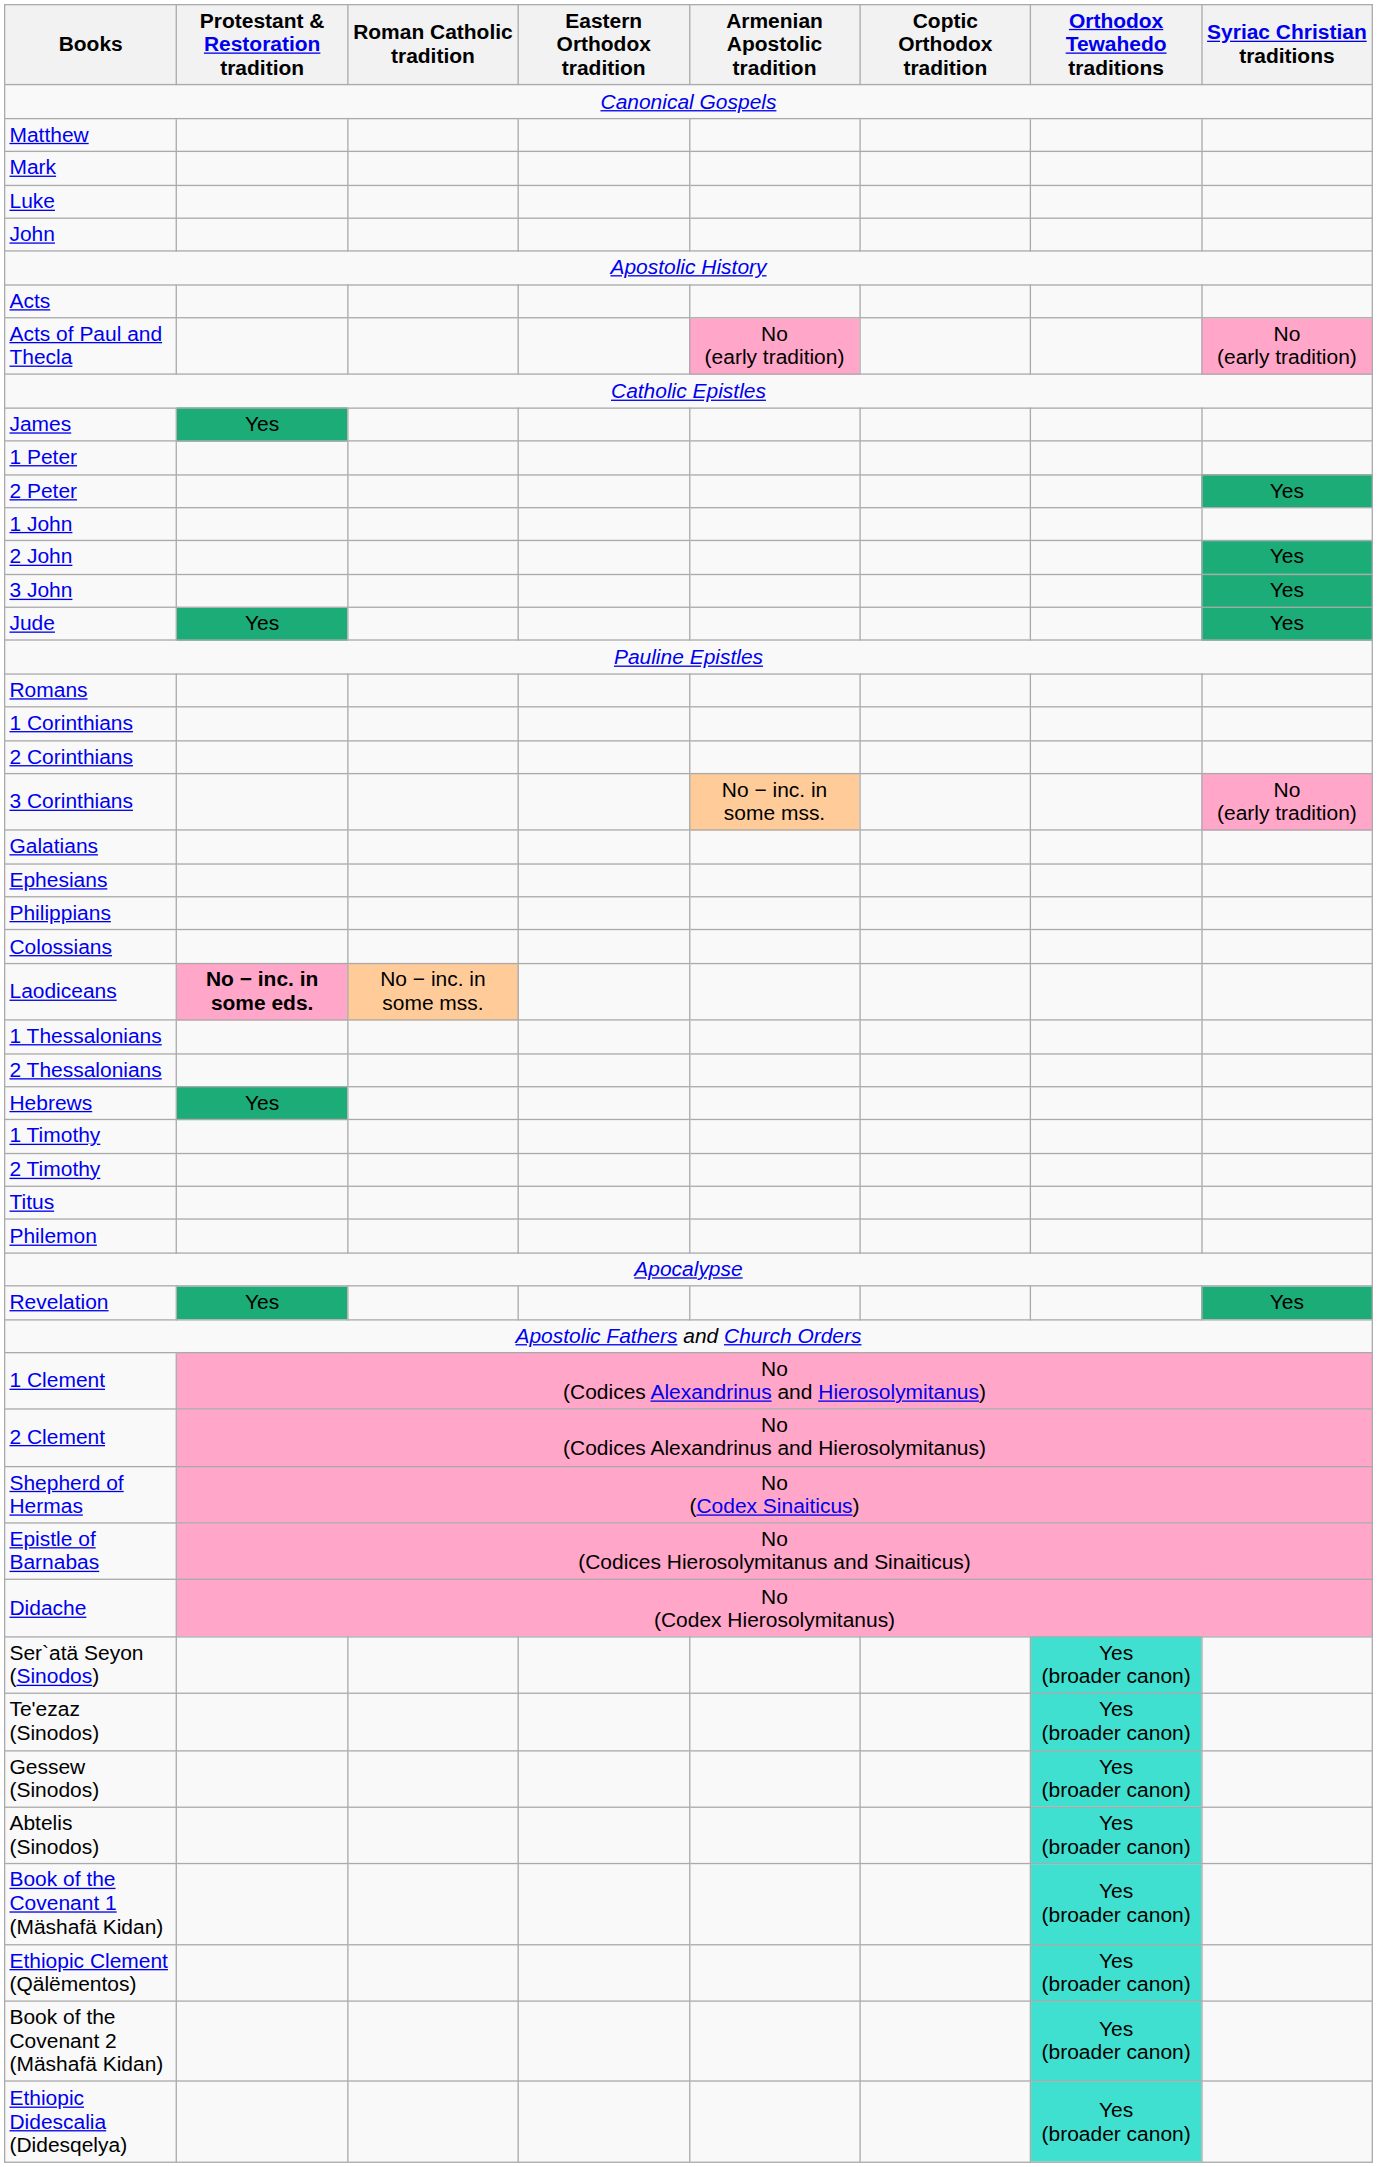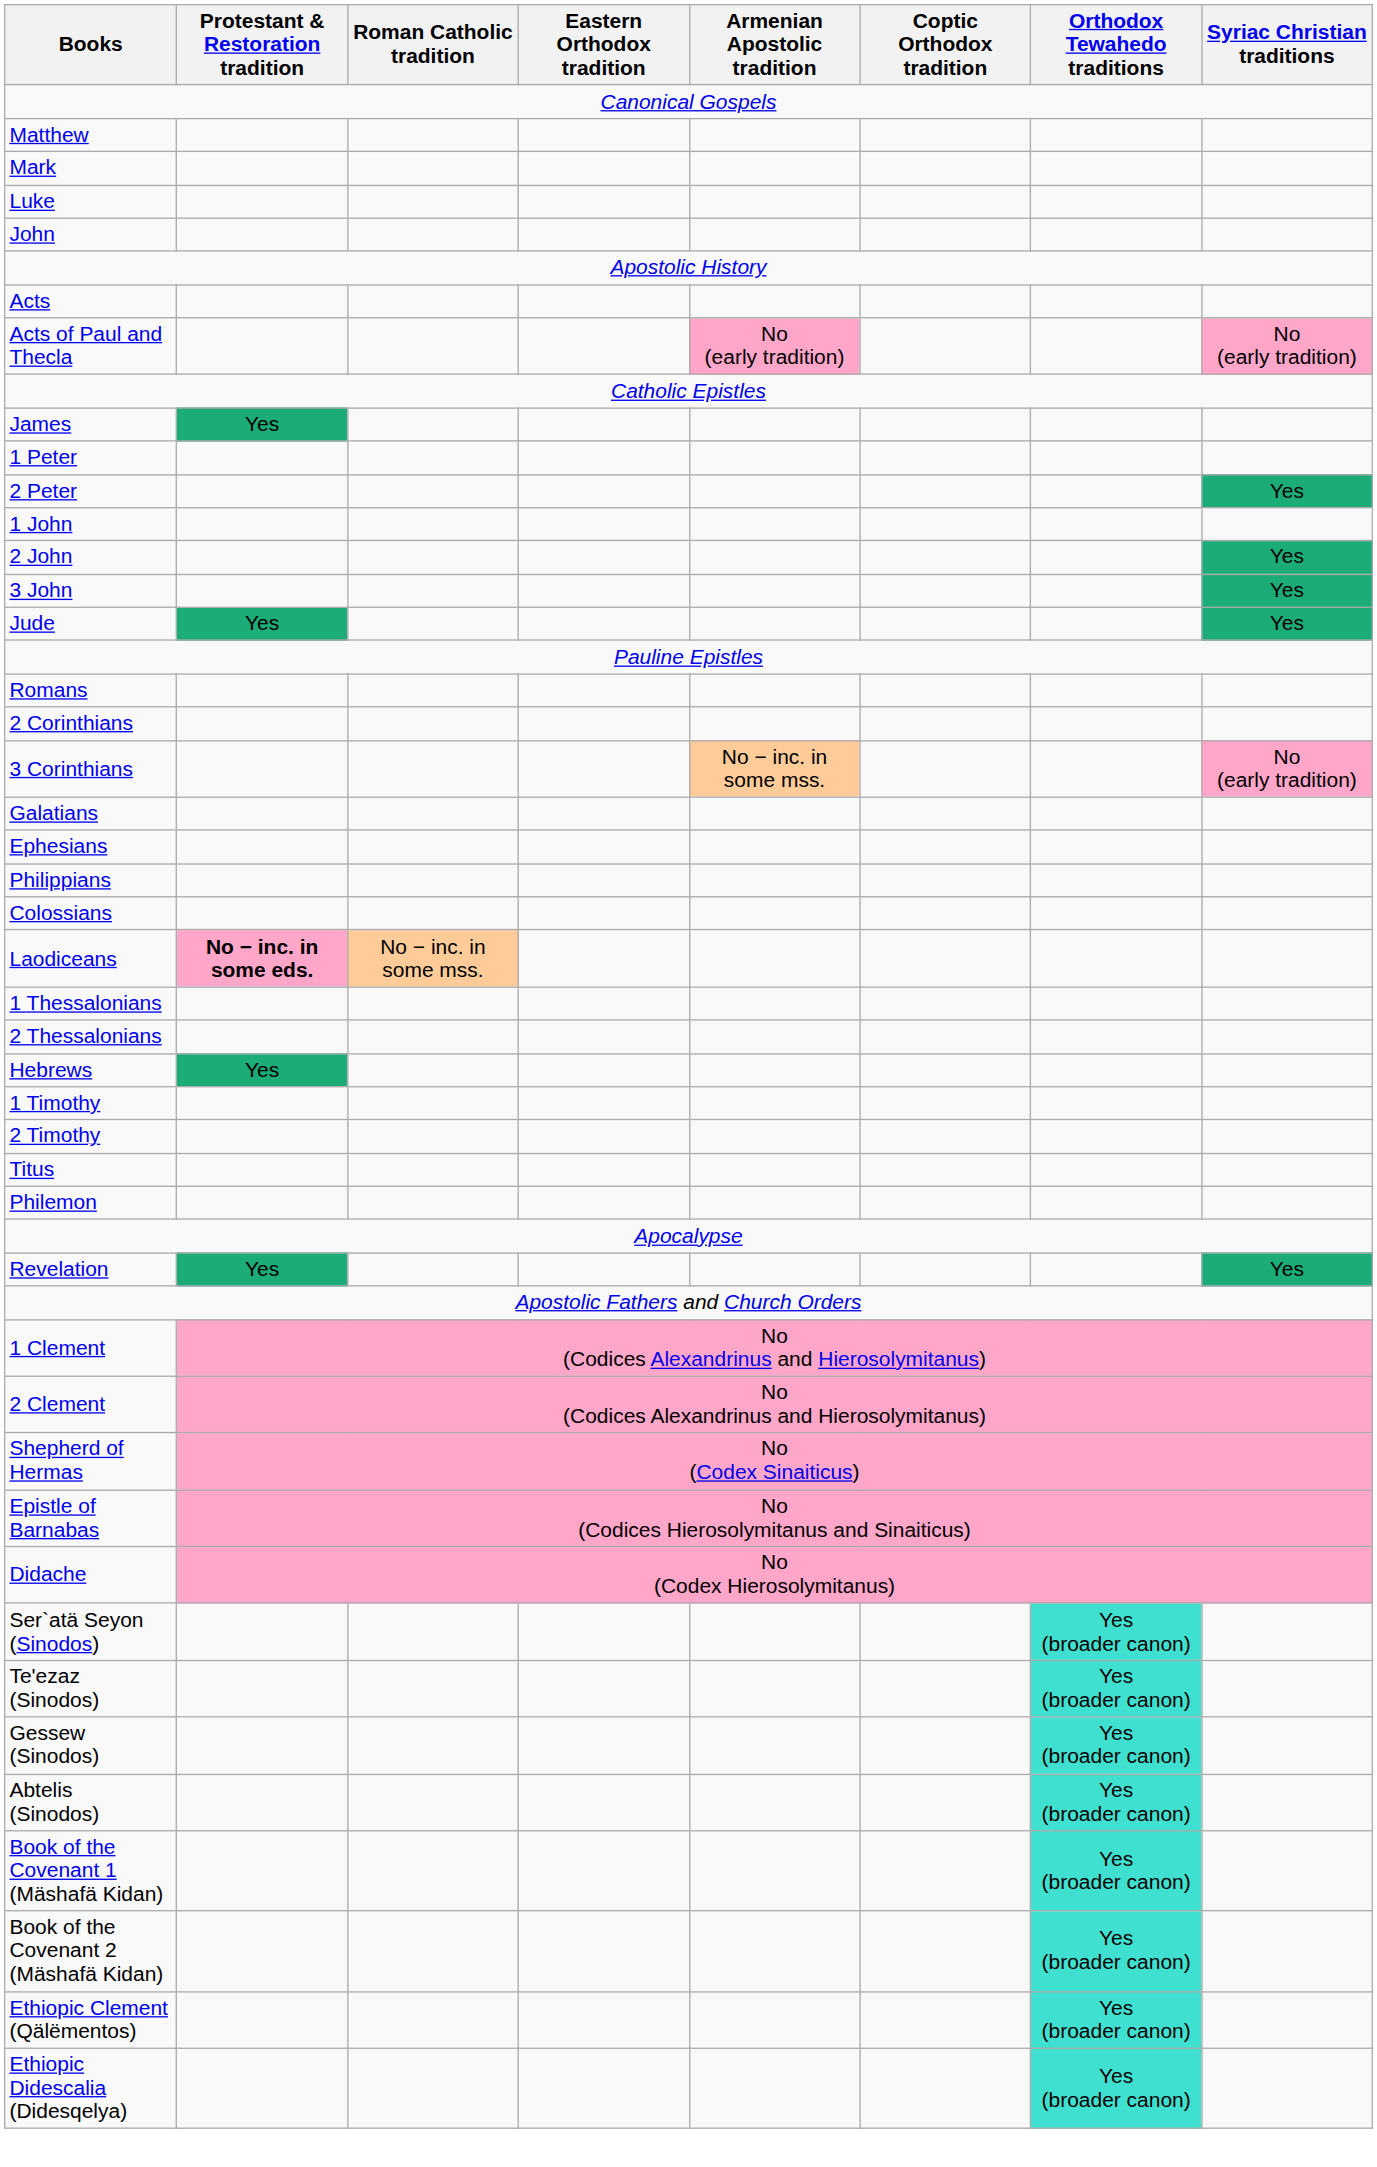 <table class="wikitable sortable sticky-header sort-under">
 <tr>
 <th style="width:124px;">Books</th>
 <th style="width:123px; text-align:center;">Protestant & <a href='#'>Restoration</a> tradition</th>
 <th style="width:123px;">Roman Catholic tradition</th>
 <th style="width:123px;">Eastern Orthodox tradition</th>
 <th style="width:123px;">Armenian Apostolic tradition<br></th>
 <th style="width:123px;">Coptic Orthodox tradition</th>
 <th style="width:123px;"><a href='#'>Orthodox Tewahedo</a> traditions</th>
 <th style="width:123px;"><a href='#'>Syriac Christian</a> traditions</th>
 </tr>
 <tr>
 <td colspan="8" style="text-align:center;"><em><a href='#'>Canonical Gospels</a></em></td>
 </tr>
 <tr>
 <td><a href='#'>Matthew</a></td>
 <td></td>
 <td></td>
 <td></td>
 <td></td>
 <td></td>
 <td></td>
 <td></td>
 </tr>
 <tr>
 <td><a href='#'>Mark</a></td>
 <td></td>
 <td></td>
 <td></td>
 <td></td>
 <td></td>
 <td></td>
 <td></td>
 </tr>
 <tr>
 <td><a href='#'>Luke</a></td>
 <td></td>
 <td></td>
 <td></td>
 <td></td>
 <td></td>
 <td></td>
 <td></td>
 </tr>
 <tr>
 <td><a href='#'>John</a></td>
 <td></td>
 <td></td>
 <td></td>
 <td></td>
 <td></td>
 <td></td>
 <td></td>
 </tr>
 <tr>
 <td colspan="8" style="text-align:center;"><em><a href='#'>Apostolic History</a></em></td>
 </tr>
 <tr>
 <td><a href='#'>Acts</a></td>
 <td></td>
 <td></td>
 <td></td>
 <td></td>
 <td></td>
 <td></td>
 <td></td>
 </tr>
 <tr>
 <td><a href='#'>Acts of Paul and Thecla</a><br></td>
 <td></td>
 <td></td>
 <td></td>
 <td style="background:#FFA6C9; text-align:center;">No<br>(early tradition)</td>
 <td></td>
 <td></td>
 <td style="background:#FFA6C9; text-align:center;">No<br>(early tradition)</td>
 </tr>
 <tr>
 <td colspan="8" style="text-align:center;"><em><a href='#'>Catholic Epistles</a></em></td>
 </tr>
 <tr>
 <td><a href='#'>James</a></td>
 <td style="background:#1CAC78; text-align:center;">Yes</td>
 <td></td>
 <td></td>
 <td></td>
 <td></td>
 <td></td>
 <td></td>
 </tr>
 <tr>
 <td><a href='#'>1 Peter</a></td>
 <td></td>
 <td></td>
 <td></td>
 <td></td>
 <td></td>
 <td></td>
 <td></td>
 </tr>
 <tr>
 <td><a href='#'>2 Peter</a></td>
 <td></td>
 <td></td>
 <td></td>
 <td></td>
 <td></td>
 <td></td>
 <td style="background:#1CAC78; text-align:center;">Yes</td>
 </tr>
 <tr>
 <td><a href='#'>1 John</a></td>
 <td></td>
 <td></td>
 <td></td>
 <td></td>
 <td></td>
 <td></td>
 <td></td>
 </tr>
 <tr>
 <td><a href='#'>2 John</a></td>
 <td></td>
 <td></td>
 <td></td>
 <td></td>
 <td></td>
 <td></td>
 <td style="background:#1CAC78; text-align:center;">Yes</td>
 </tr>
 <tr>
 <td><a href='#'>3 John</a></td>
 <td></td>
 <td></td>
 <td></td>
 <td></td>
 <td></td>
 <td></td>
 <td style="background:#1CAC78; text-align:center;">Yes</td>
 </tr>
 <tr>
 <td><a href='#'>Jude</a></td>
 <td style="background:#1CAC78; text-align:center;">Yes</td>
 <td></td>
 <td></td>
 <td></td>
 <td></td>
 <td></td>
 <td style="background:#1CAC78; text-align:center;">Yes</td>
 </tr>
 <tr>
 <td colspan="8" style="text-align:center;"><em><a href='#'>Pauline Epistles</a></em></td>
 </tr>
 <tr>
 <td><a href='#'>Romans</a></td>
-<td></td>
-<td></td>
-<td></td>
-<td></td>
-<td></td>
-<td></td>
-<td></td>
-</tr>
-<tr>
-<td><a href='#'>1 Corinthians</a></td>
 <td></td>
 <td></td>
 <td></td>
 <td></td>
 <td></td>
 <td></td>
 <td></td>
 </tr>
 <tr>
 <td><a href='#'>2 Corinthians</a></td>
 <td></td>
 <td></td>
 <td></td>
 <td></td>
 <td></td>
 <td></td>
 <td></td>
 </tr>
 <tr>
 <td><a href='#'>3 Corinthians</a><br></td>
 <td></td>
 <td></td>
 <td></td>
 <td style="background:#fc9; text-align:center;">No − inc. in some mss.</td>
 <td></td>
 <td></td>
 <td style="background:#FFA6C9; text-align:center;">No<br>(early tradition)</td>
 </tr>
 <tr>
 <td><a href='#'>Galatians</a></td>
 <td></td>
 <td></td>
 <td></td>
 <td></td>
 <td></td>
 <td></td>
 <td></td>
 </tr>
 <tr>
 <td><a href='#'>Ephesians</a></td>
 <td></td>
 <td></td>
 <td></td>
 <td></td>
 <td></td>
 <td></td>
 <td></td>
 </tr>
 <tr>
 <td><a href='#'>Philippians</a></td>
 <td></td>
 <td></td>
 <td></td>
 <td></td>
 <td></td>
 <td></td>
 <td></td>
 </tr>
 <tr>
 <td><a href='#'>Colossians</a></td>
 <td></td>
 <td></td>
 <td></td>
 <td></td>
 <td></td>
 <td></td>
 <td></td>
 </tr>
 <tr>
 <td><a href='#'>Laodiceans</a></td>
 <td style="background:#FFA6C9; text-align:center;"><strong>No − inc. in some eds.<br></strong></td>
 <td style="background:#fc9; text-align:center;">No − inc. in some mss.</td>
 <td></td>
 <td></td>
 <td></td>
 <td></td>
 <td></td>
 </tr>
 <tr>
 <td><a href='#'>1 Thessalonians</a></td>
 <td></td>
 <td></td>
 <td></td>
 <td></td>
 <td></td>
 <td></td>
 <td></td>
 </tr>
 <tr>
 <td><a href='#'>2 Thessalonians</a></td>
 <td></td>
 <td></td>
 <td></td>
 <td></td>
 <td></td>
 <td></td>
 <td></td>
 </tr>
 <tr>
 <td><a href='#'>Hebrews</a></td>
 <td style="background:#1CAC78; text-align:center;">Yes</td>
 <td></td>
 <td></td>
 <td></td>
 <td></td>
 <td></td>
 <td></td>
 </tr>
 <tr>
 <td><a href='#'>1 Timothy</a></td>
 <td></td>
 <td></td>
 <td></td>
 <td></td>
 <td></td>
 <td></td>
 <td></td>
 </tr>
 <tr>
 <td><a href='#'>2 Timothy</a></td>
 <td></td>
 <td></td>
 <td></td>
 <td></td>
 <td></td>
 <td></td>
 <td></td>
 </tr>
 <tr>
 <td><a href='#'>Titus</a></td>
 <td></td>
 <td></td>
 <td></td>
 <td></td>
 <td></td>
 <td></td>
 <td></td>
 </tr>
 <tr>
 <td><a href='#'>Philemon</a></td>
 <td></td>
 <td></td>
 <td></td>
 <td></td>
 <td></td>
 <td></td>
 <td></td>
 </tr>
 <tr>
 <td colspan="8" style="text-align:center;"><em><a href='#'>Apocalypse</a></em></td>
 </tr>
 <tr>
 <td><a href='#'>Revelation</a></td>
 <td style="background:#1CAC78; text-align:center;">Yes</td>
 <td></td>
 <td></td>
 <td></td>
 <td></td>
 <td></td>
 <td style="background:#1CAC78; text-align:center;">Yes</td>
 </tr>
 <tr>
 <td colspan="8" style="text-align:center;"><em><a href='#'>Apostolic Fathers</a> and <a href='#'>Church Orders</a></em></td>
 </tr>
 <tr>
 <td><a href='#'>1 Clement</a></td>
 <td colspan="7" style="background:#FFA6C9; text-align:center;">No<br>(Codices <a href='#'>Alexandrinus</a> and <a href='#'>Hierosolymitanus</a>)</td>
 </tr>
 <tr>
 <td><a href='#'>2 Clement</a></td>
 <td colspan="7" style="background:#FFA6C9; text-align:center;">No<br>(Codices Alexandrinus and Hierosolymitanus)</td>
 </tr>
 <tr>
 <td><a href='#'>Shepherd of Hermas</a></td>
 <td colspan="7" style="background:#FFA6C9; text-align:center;">No<br>(<a href='#'>Codex Sinaiticus</a>)</td>
 </tr>
 <tr>
 <td><a href='#'>Epistle of Barnabas</a></td>
 <td colspan="7" style="background:#FFA6C9; text-align:center;">No<br>(Codices Hierosolymitanus and Sinaiticus)</td>
 </tr>
 <tr>
 <td><a href='#'>Didache</a></td>
 <td colspan="7" style="background:#FFA6C9; text-align:center;">No<br>(Codex Hierosolymitanus)</td>
 </tr>
 <tr>
 <td>Ser`atä Seyon<br>(<a href='#'>Sinodos</a>)</td>
 <td></td>
 <td></td>
 <td></td>
 <td></td>
 <td></td>
 <td style="background:#40E0D0; text-align:center;">Yes<br>(broader canon)</td>
 <td></td>
 </tr>
 <tr>
 <td>Te'ezaz<br>(Sinodos)</td>
 <td></td>
 <td></td>
 <td></td>
 <td></td>
 <td></td>
 <td style="background:#40E0D0; text-align:center;">Yes<br>(broader canon)</td>
 <td></td>
 </tr>
 <tr>
 <td>Gessew<br>(Sinodos)</td>
 <td></td>
 <td></td>
 <td></td>
 <td></td>
 <td></td>
 <td style="background:#40E0D0; text-align:center;">Yes<br>(broader canon)</td>
 <td></td>
 </tr>
 <tr>
 <td>Abtelis<br>(Sinodos)</td>
 <td></td>
 <td></td>
 <td></td>
 <td></td>
 <td></td>
 <td style="background:#40E0D0; text-align:center;">Yes<br>(broader canon)</td>
 <td></td>
 </tr>
 <tr>
 <td><a href='#'>Book of the<br>Covenant 1</a><br>(Mäshafä Kidan)</td>
 <td></td>
 <td></td>
 <td></td>
 <td></td>
 <td></td>
 <td style="background:#40E0D0; text-align:center;">Yes<br>(broader canon)</td>
 <td></td>
 </tr>
 <tr>
-<td><a href='#'>Ethiopic Clement</a><br>(Qälëmentos)</td>
+<td>Book of the<br>Covenant 2<br>(Mäshafä Kidan)</td>
 <td></td>
 <td></td>
 <td></td>
 <td></td>
 <td></td>
 <td style="background:#40E0D0; text-align:center;">Yes<br>(broader canon)</td>
 <td></td>
 </tr>
 <tr>
-<td>Book of the<br>Covenant 2<br>(Mäshafä Kidan)</td>
+<td><a href='#'>Ethiopic Clement</a><br>(Qälëmentos)</td>
 <td></td>
 <td></td>
 <td></td>
 <td></td>
 <td></td>
 <td style="background:#40E0D0; text-align:center;">Yes<br>(broader canon)</td>
 <td></td>
 </tr>
 <tr>
 <td><a href='#'>Ethiopic Didescalia</a><br>(Didesqelya)</td>
 <td></td>
 <td></td>
 <td></td>
 <td></td>
 <td></td>
 <td style="background:#40E0D0; text-align:center;">Yes<br>(broader canon)</td>
 <td></td>
 </tr>
 </table>
